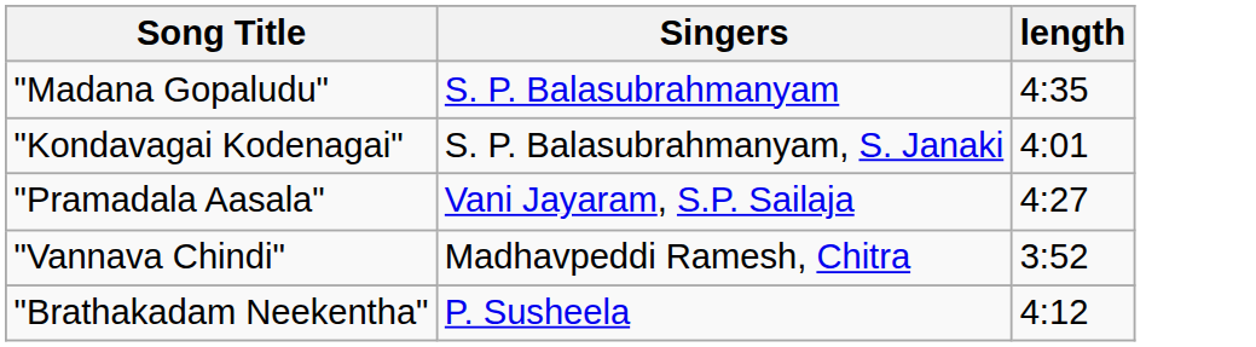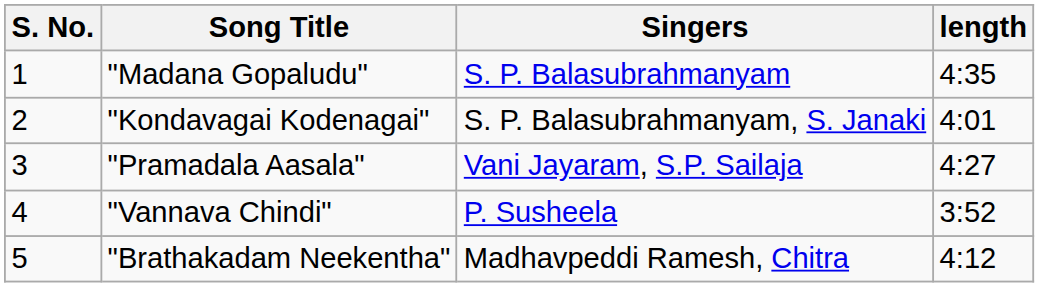 <table class="wikitable">
 <tr>
+<th>S. No.</th>
 <th>Song Title</th>
 <th>Singers</th>
 <th>length</th>
 </tr>
 <tr>
+<td>1</td>
 <td>"Madana Gopaludu"</td>
 <td><a href='#'>S. P. Balasubrahmanyam</a></td>
 <td>4:35</td>
 </tr>
 <tr>
+<td>2</td>
 <td>"Kondavagai Kodenagai"</td>
 <td>S. P. Balasubrahmanyam, <a href='#'>S. Janaki</a></td>
 <td>4:01</td>
 </tr>
 <tr>
+<td>3</td>
 <td>"Pramadala Aasala"</td>
 <td><a href='#'>Vani Jayaram</a>, <a href='#'>S.P. Sailaja</a></td>
 <td>4:27</td>
 </tr>
 <tr>
+<td>4</td>
 <td>"Vannava Chindi"</td>
-<td>Madhavpeddi Ramesh, <a href='#'>Chitra</a></td>
+<td><a href='#'>P. Susheela</a></td>
 <td>3:52</td>
 </tr>
 <tr>
+<td>5</td>
 <td>"Brathakadam Neekentha"</td>
-<td><a href='#'>P. Susheela</a></td>
+<td>Madhavpeddi Ramesh, <a href='#'>Chitra</a></td>
 <td>4:12</td>
 </tr>
 </table>
